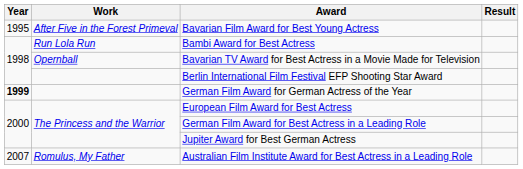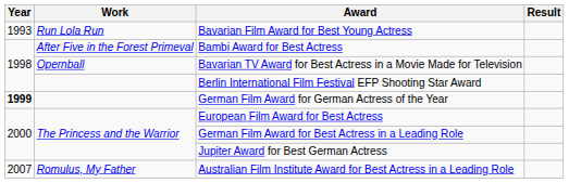 <table class="wikitable">
 <tr>
 <th>Year</th>
 <th>Work</th>
 <th>Award</th>
 <th>Result</th>
 </tr>
 <tr>
-<td>1995</td>
-<td><em><a href='#'>After Five in the Forest Primeval</a></em></td>
+<td>1993</td>
+<td><em><a href='#'>Run Lola Run</a></em></td>
 <td><a href='#'>Bavarian Film Award for Best Young Actress</a></td>
 <td></td>
 </tr>
 <tr>
 <td rowspan="3">1998</td>
-<td><em><a href='#'>Run Lola Run</a></em></td>
+<td><em><a href='#'>After Five in the Forest Primeval</a></em></td>
 <td><a href='#'>Bambi Award for Best Actress</a></td>
 <td></td>
 </tr>
 <tr>
 <td><em><a href='#'>Opernball</a></em></td>
 <td><a href='#'>Bavarian TV Award</a> for Best Actress in a Movie Made for Television</td>
 <td></td>
 </tr>
 <tr>
 <td></td>
 <td><a href='#'>Berlin International Film Festival</a> EFP Shooting Star Award</td>
 <td></td>
 </tr>
 <tr>
 <td><strong>1999</strong></td>
 <td></td>
 <td><a href='#'>German Film Award</a> for German Actress of the Year</td>
 <td></td>
 </tr>
 <tr>
 <td rowspan="3">2000</td>
 <td rowspan="3"><em><a href='#'>The Princess and the Warrior</a></em></td>
 <td><a href='#'>European Film Award for Best Actress</a></td>
 <td></td>
 </tr>
 <tr>
 <td><a href='#'>German Film Award for Best Actress in a Leading Role</a></td>
 <td></td>
 </tr>
 <tr>
 <td><a href='#'>Jupiter Award</a> for Best German Actress</td>
 <td></td>
 </tr>
 <tr>
 <td>2007</td>
 <td><em><a href='#'>Romulus, My Father</a></em></td>
 <td><a href='#'>Australian Film Institute Award for Best Actress in a Leading Role</a></td>
 <td></td>
 </tr>
 </table>
